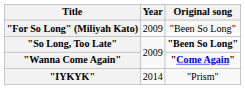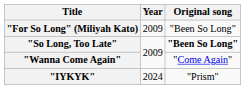 <table class="wikitable plainrowheaders" style="text-align:center;">
 <tr>
 <th scope="col">Title</th>
 <th scope="col">Year</th>
 <th scope="col">Original song</th>
 </tr>
 <tr>
 <th scope="row">"For So Long" <span>(Miliyah Kato)</span></th>
 <td>2009</td>
 <td>"Been So Long"</td>
 </tr>
 <tr>
 <th scope="row">"So Long, Too Late" </th>
 <td rowspan="2">2009</td>
 <td><strong>"Been So Long"</strong></td>
 </tr>
 <tr>
 <th scope="row">"Wanna Come Again" </th>
-<td><strong>"<a href='#'>Come Again</a>"</strong></td>
+<td>"<a href='#'>Come Again</a>"</td>
 </tr>
 <tr>
 <th scope="row">"IYKYK" </th>
-<td>2014</td>
+<td>2024</td>
 <td>"Prism"</td>
 </tr>
 </table>
